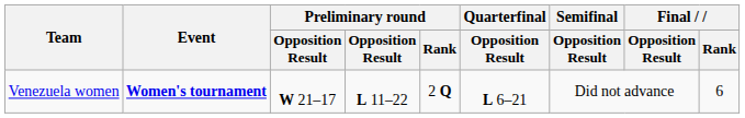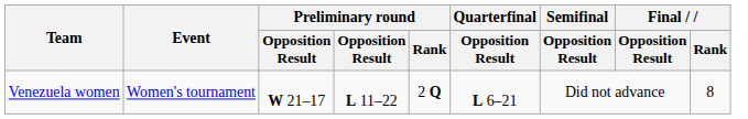 <table class=wikitable style=font-size:90%;text-align:center>
 <tr>
 <th rowspan=2>Team</th>
 <th rowspan=2>Event</th>
 <th colspan=3>Preliminary round</th>
 <th>Quarterfinal</th>
 <th>Semifinal</th>
 <th colspan=2>Final /  / </th>
 </tr>
 <tr style=font-size:95%>
 <th>Opposition<br>Result</th>
 <th>Opposition<br>Result</th>
 <th>Rank</th>
 <th>Opposition<br>Result</th>
 <th>Opposition<br>Result</th>
 <th>Opposition<br>Result</th>
 <th>Rank</th>
 </tr>
 <tr>
 <td align=left><a href='#'>Venezuela women</a></td>
-<td align=left><strong><a href='#'>Women's tournament</a></strong></td>
+<td align=left><a href='#'>Women's tournament</a></td>
 <td><br> <strong>W</strong> 21–17</td>
 <td><br> <strong>L</strong> 11–22</td>
 <td>2 <strong>Q</strong></td>
 <td><br>  <strong>L</strong> 6–21</td>
 <td colspan=2>Did not advance</td>
-<td>6</td>
+<td>8</td>
 </tr>
 </table>
